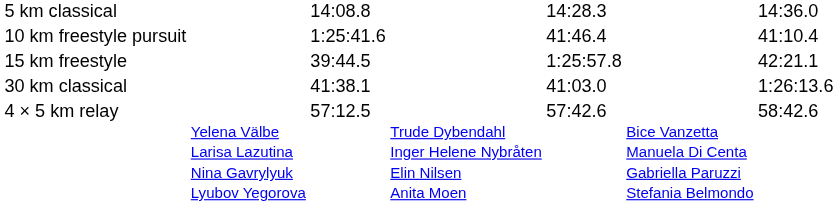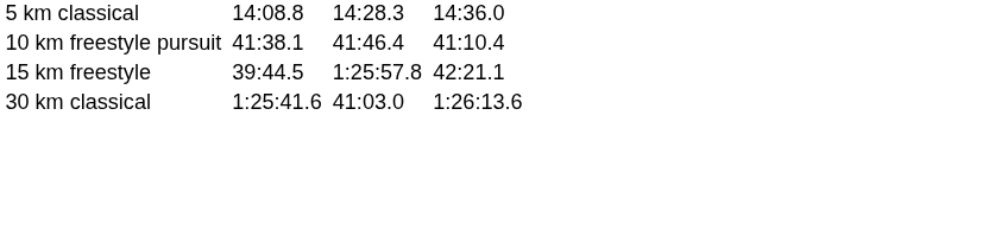 <table>
 <tr valign="top">
 <td>5 km classical<br></td>
 <td></td>
 <td>14:08.8</td>
 <td></td>
 <td>14:28.3</td>
 <td></td>
 <td>14:36.0</td>
 </tr>
 <tr valign="top">
 <td>10 km freestyle pursuit<br></td>
 <td></td>
-<td>1:25:41.6</td>
+<td>41:38.1</td>
 <td></td>
 <td>41:46.4</td>
 <td></td>
 <td>41:10.4</td>
 </tr>
 <tr valign="top">
 <td>15 km freestyle<br></td>
 <td></td>
 <td>39:44.5</td>
 <td></td>
 <td>1:25:57.8</td>
 <td></td>
 <td>42:21.1</td>
 </tr>
 <tr valign="top">
 <td>30 km classical<br></td>
 <td></td>
-<td>41:38.1</td>
+<td>1:25:41.6</td>
 <td></td>
 <td>41:03.0</td>
 <td></td>
 <td>1:26:13.6</td>
 </tr>
-<tr valign="top">
-<td>4 × 5 km relay<br></td>
-<td><br><small><a href='#'>Yelena Välbe</a><br><a href='#'>Larisa Lazutina</a><br><a href='#'>Nina Gavrylyuk</a><br><a href='#'>Lyubov Yegorova</a></small></td>
-<td>57:12.5</td>
-<td><br><small><a href='#'>Trude Dybendahl</a><br><a href='#'>Inger Helene Nybråten</a><br><a href='#'>Elin Nilsen</a><br><a href='#'>Anita Moen</a></small></td>
-<td>57:42.6</td>
-<td><br><small><a href='#'>Bice Vanzetta</a><br><a href='#'>Manuela Di Centa</a><br><a href='#'>Gabriella Paruzzi</a><br><a href='#'>Stefania Belmondo</a></small></td>
-<td>58:42.6</td>
-</tr>
 </table>
